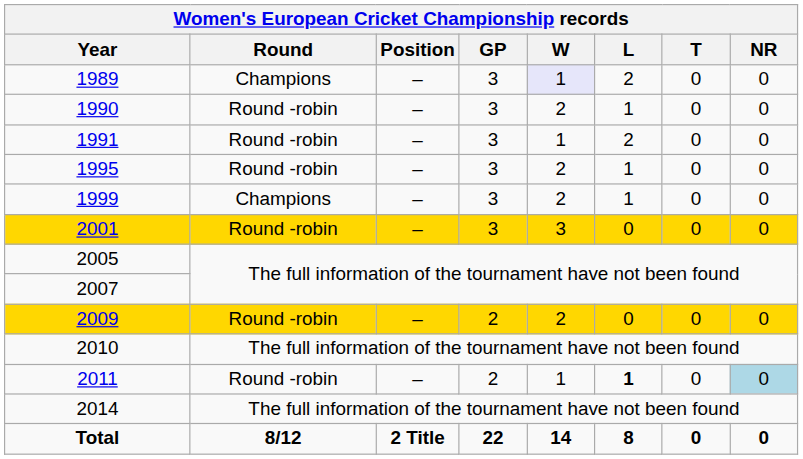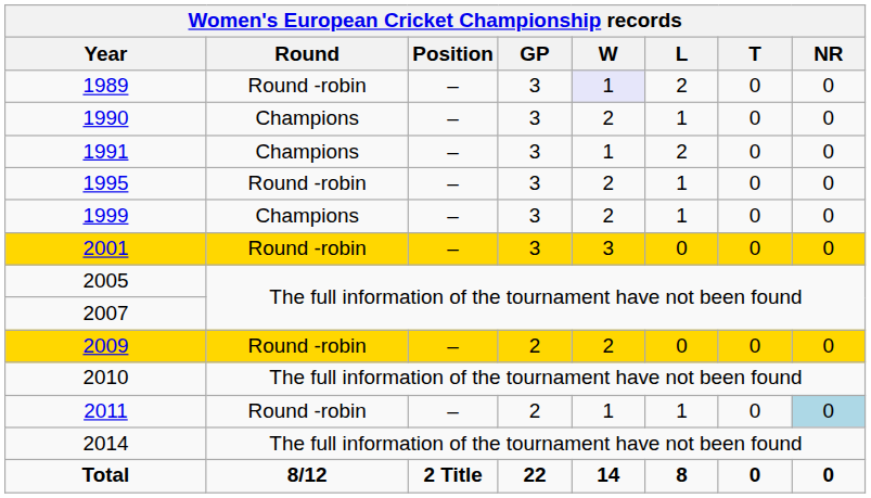 <table class="wikitable" style="text-align: center; width=900px;">
 <tr>
 <th colspan=9><a href='#'>Women's European Cricket Championship</a> records</th>
 </tr>
 <tr>
 <th width=150>Year</th>
 <th width=150>Round</th>
 <th width=50>Position</th>
 <th width=50>GP</th>
 <th width=50>W</th>
 <th width=50>L</th>
 <th width=50>T</th>
 <th width=50>NR</th>
 </tr>
 <tr>
 <td> <a href='#'>1989</a></td>
-<td>Champions</td>
+<td>Round -robin</td>
 <td>–</td>
 <td>3</td>
 <td style="background: lavender;">1</td>
 <td>2</td>
 <td>0</td>
 <td>0</td>
 </tr>
 <tr>
 <td> <a href='#'>1990</a></td>
-<td>Round -robin</td>
+<td>Champions</td>
 <td>–</td>
 <td>3</td>
 <td>2</td>
 <td>1</td>
 <td>0</td>
 <td>0</td>
 </tr>
 <tr>
 <td> <a href='#'>1991</a></td>
-<td>Round -robin</td>
+<td>Champions</td>
 <td>–</td>
 <td>3</td>
 <td>1</td>
 <td>2</td>
 <td>0</td>
 <td>0</td>
 </tr>
 <tr>
 <td> <a href='#'>1995</a></td>
 <td>Round -robin</td>
 <td>–</td>
 <td>3</td>
 <td>2</td>
 <td>1</td>
 <td>0</td>
 <td>0</td>
 </tr>
 <tr>
 <td> <a href='#'>1999</a></td>
 <td>Champions</td>
 <td>–</td>
 <td>3</td>
 <td>2</td>
 <td>1</td>
 <td>0</td>
 <td>0</td>
 </tr>
 <tr bgcolor=gold>
 <td> <a href='#'>2001</a></td>
 <td>Round -robin</td>
 <td>–</td>
 <td>3</td>
 <td>3</td>
 <td>0</td>
 <td>0</td>
 <td>0</td>
 </tr>
 <tr>
 <td> 2005</td>
 <td colspan=8 rowspan=2>The full information of the tournament have not been found</td>
 </tr>
 <tr>
 <td> 2007</td>
 </tr>
 <tr bgcolor=gold>
 <td> <a href='#'>2009</a></td>
 <td>Round -robin</td>
 <td>–</td>
 <td>2</td>
 <td>2</td>
 <td>0</td>
 <td>0</td>
 <td>0</td>
 </tr>
 <tr>
 <td> 2010</td>
 <td colspan=8 rowspan=1>The full information of the tournament have not been found</td>
 </tr>
 <tr>
 <td> <a href='#'>2011</a></td>
 <td>Round -robin</td>
 <td>–</td>
 <td>2</td>
 <td>1</td>
-<td><strong>1</strong></td>
+<td>1</td>
 <td>0</td>
 <td style="background: lightblue;">0</td>
 </tr>
 <tr>
 <td> 2014</td>
 <td colspan=8 rowspan=1>The full information of the tournament have not been found</td>
 </tr>
 <tr>
 <td><strong>Total</strong></td>
 <td><strong>8/12</strong></td>
 <td><strong>2 Title</strong></td>
 <td><strong>22</strong></td>
 <td><strong>14</strong></td>
 <td><strong>8</strong></td>
 <td><strong>0</strong></td>
 <td><strong>0</strong></td>
 </tr>
 </table>
